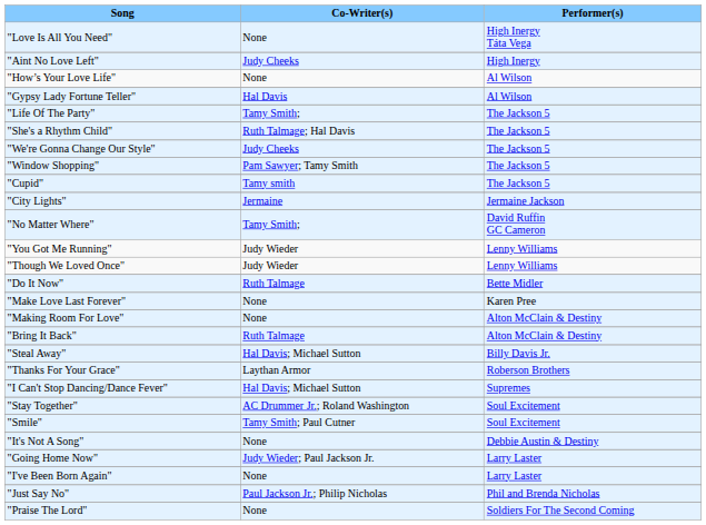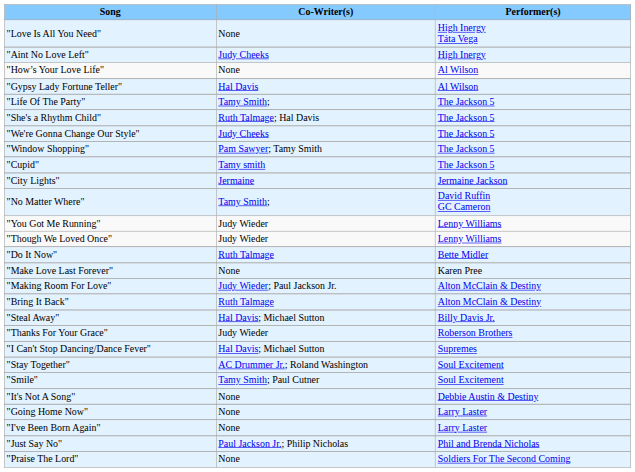 <table class="wikitable" width=80%>
 <tr>
 <th style="background-color: #85CAFF"><span>Song</span></th>
 <th style="background-color: #85CAFF"><span>Co-Writer(s)</span></th>
 <th style="background-color: #85CAFF"><span>Performer(s)</span></th>
 </tr>
 <tr style="background-color: #E3F2FF" |>
 <td>"Love Is All You Need"</td>
 <td>None</td>
 <td><a href='#'>High Inergy</a><br><a href='#'>Táta Vega</a></td>
 </tr>
 <tr>
 </tr>
 <tr style="background-color: #E3F2FF" |>
 <td>"Aint No Love Left"</td>
 <td><a href='#'>Judy Cheeks</a></td>
 <td><a href='#'>High Inergy</a></td>
 </tr>
 <tr>
 <td>"How’s Your Love Life"</td>
 <td>None</td>
 <td><a href='#'>Al Wilson</a></td>
 </tr>
 <tr>
 </tr>
 <tr style="background-color: #E3F2FF" |>
 <td>"Gypsy Lady Fortune Teller"</td>
 <td><a href='#'>Hal Davis</a></td>
 <td><a href='#'>Al Wilson</a></td>
 </tr>
 <tr>
 </tr>
 <tr style="background-color: #E3F2FF" |>
 <td>"Life Of The Party"</td>
 <td><a href='#'>Tamy Smith</a>;</td>
 <td><a href='#'>The Jackson 5</a></td>
 </tr>
 <tr>
 </tr>
 <tr style="background-color: #E3F2FF" |>
 <td>"She's a Rhythm Child"</td>
 <td><a href='#'>Ruth Talmage</a>; Hal Davis</td>
 <td><a href='#'>The Jackson 5</a></td>
 </tr>
 <tr>
 </tr>
 <tr style="background-color: #E3F2FF" |>
 <td>"We're Gonna Change Our Style"</td>
 <td><a href='#'>Judy Cheeks</a></td>
 <td><a href='#'>The Jackson 5</a></td>
 </tr>
 <tr>
 </tr>
 <tr style="background-color: #E3F2FF" |>
 <td>"Window Shopping"</td>
 <td><a href='#'>Pam Sawyer</a>; Tamy Smith</td>
 <td><a href='#'>The Jackson 5</a></td>
 </tr>
 <tr>
 </tr>
 <tr style="background-color: #E3F2FF" |>
 <td>"Cupid"</td>
 <td><a href='#'>Tamy smith</a></td>
 <td><a href='#'>The Jackson 5</a></td>
 </tr>
 <tr>
 </tr>
 <tr style="background-color: #E3F2FF" |>
 <td>"City Lights"</td>
 <td><a href='#'>Jermaine</a></td>
 <td><a href='#'>Jermaine Jackson</a></td>
 </tr>
 <tr>
 </tr>
 <tr style="background-color: #E3F2FF" |>
 <td>"No Matter Where"</td>
 <td><a href='#'>Tamy Smith</a>;</td>
 <td><a href='#'>David Ruffin</a><br> <a href='#'>GC Cameron</a></td>
 </tr>
 <tr>
 <td>"You Got Me Running"</td>
 <td>Judy Wieder</td>
 <td><a href='#'>Lenny Williams</a></td>
 </tr>
 <tr>
 <td>"Though We Loved Once"</td>
 <td>Judy Wieder</td>
 <td><a href='#'>Lenny Williams</a></td>
 </tr>
 <tr>
 </tr>
 <tr style="background-color: #E3F2FF" |>
 <td>"Do It Now"</td>
 <td><a href='#'>Ruth Talmage</a></td>
 <td><a href='#'>Bette Midler</a></td>
 </tr>
 <tr>
 </tr>
 <tr style="background-color: #E3F2FF" |>
 <td>"Make Love Last Forever"</td>
 <td>None</td>
 <td>Karen Pree</td>
 </tr>
 <tr>
 </tr>
 <tr style="background-color: #E3F2FF" |>
 <td>"Making Room For Love"</td>
-<td>None</td>
+<td><a href='#'>Judy Wieder</a>; Paul Jackson Jr.</td>
 <td><a href='#'>Alton McClain & Destiny</a></td>
 </tr>
 <tr>
 </tr>
 <tr style="background-color: #E3F2FF" |>
 <td>"Bring It Back"</td>
 <td><a href='#'>Ruth Talmage</a></td>
 <td><a href='#'>Alton McClain & Destiny</a></td>
 </tr>
 <tr>
 </tr>
 <tr style="background-color: #E3F2FF" |>
 <td>"Steal Away"</td>
 <td><a href='#'>Hal Davis</a>; Michael Sutton</td>
 <td><a href='#'>Billy Davis Jr.</a></td>
 </tr>
 <tr>
 </tr>
 <tr style="background-color: #E3F2FF" |>
 <td>"Thanks For Your Grace"</td>
-<td>Laythan Armor</td>
+<td>Judy Wieder</td>
 <td><a href='#'>Roberson Brothers</a></td>
 </tr>
 <tr>
 </tr>
 <tr style="background-color: #E3F2FF" |>
 <td>"I Can't Stop Dancing/Dance Fever"</td>
 <td><a href='#'>Hal Davis</a>; Michael Sutton</td>
 <td><a href='#'>Supremes</a></td>
 </tr>
 <tr>
 </tr>
 <tr style="background-color: #E3F2FF" |>
 <td>"Stay Together"</td>
 <td><a href='#'>AC Drummer Jr.</a>; Roland Washington</td>
 <td><a href='#'>Soul Excitement</a></td>
 </tr>
 <tr>
 </tr>
 <tr style="background-color: #E3F2FF" |>
 <td>"Smile"</td>
 <td><a href='#'>Tamy Smith</a>; Paul Cutner</td>
 <td><a href='#'>Soul Excitement</a></td>
 </tr>
 <tr>
 </tr>
 <tr style="background-color: #E3F2FF" |>
 <td>"It's Not A Song"</td>
 <td>None</td>
 <td><a href='#'>Debbie Austin & Destiny</a></td>
 </tr>
 <tr>
 </tr>
 <tr style="background-color: #E3F2FF" |>
 <td>"Going Home Now"</td>
-<td><a href='#'>Judy Wieder</a>; Paul Jackson Jr.</td>
+<td>None</td>
 <td><a href='#'>Larry Laster</a></td>
 </tr>
 <tr>
 </tr>
 <tr style="background-color: #E3F2FF" |>
 <td>"I've Been Born Again"</td>
 <td>None</td>
 <td><a href='#'>Larry Laster</a></td>
 </tr>
 <tr>
 </tr>
 <tr style="background-color: #E3F2FF" |>
 <td>"Just Say No"</td>
 <td><a href='#'>Paul Jackson Jr.</a>; Philip Nicholas</td>
 <td><a href='#'>Phil and Brenda Nicholas</a></td>
 </tr>
 <tr>
 </tr>
 <tr style="background-color: #E3F2FF" |>
 <td>"Praise The Lord"</td>
 <td>None</td>
 <td><a href='#'>Soldiers For The Second Coming</a></td>
 </tr>
 </table>
